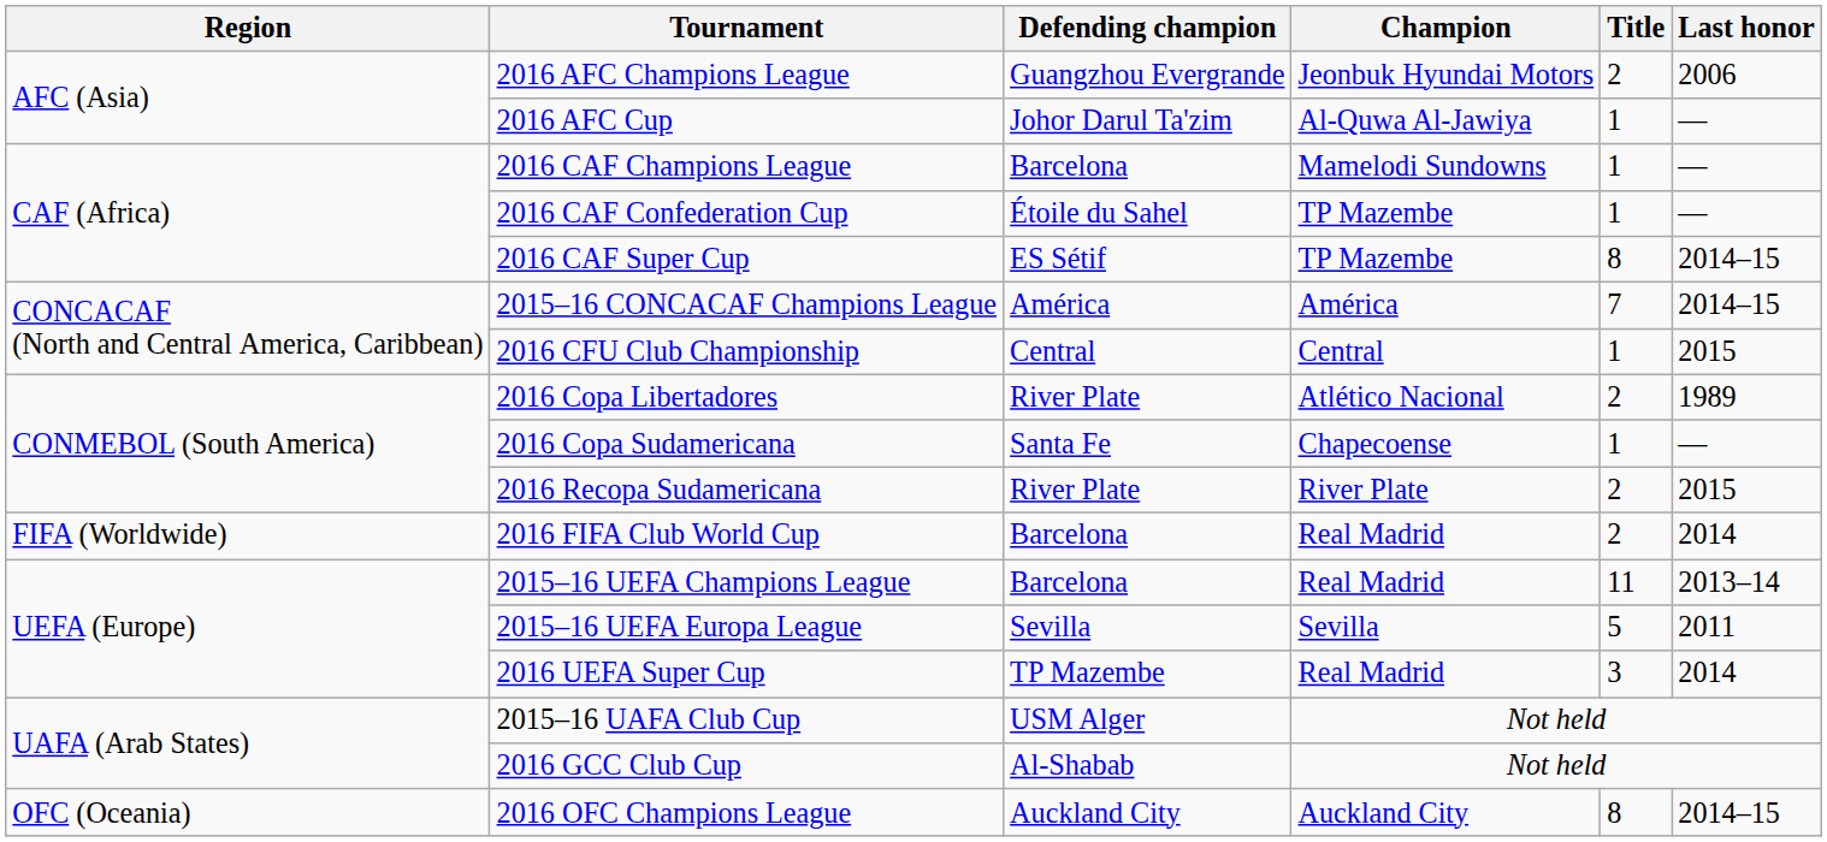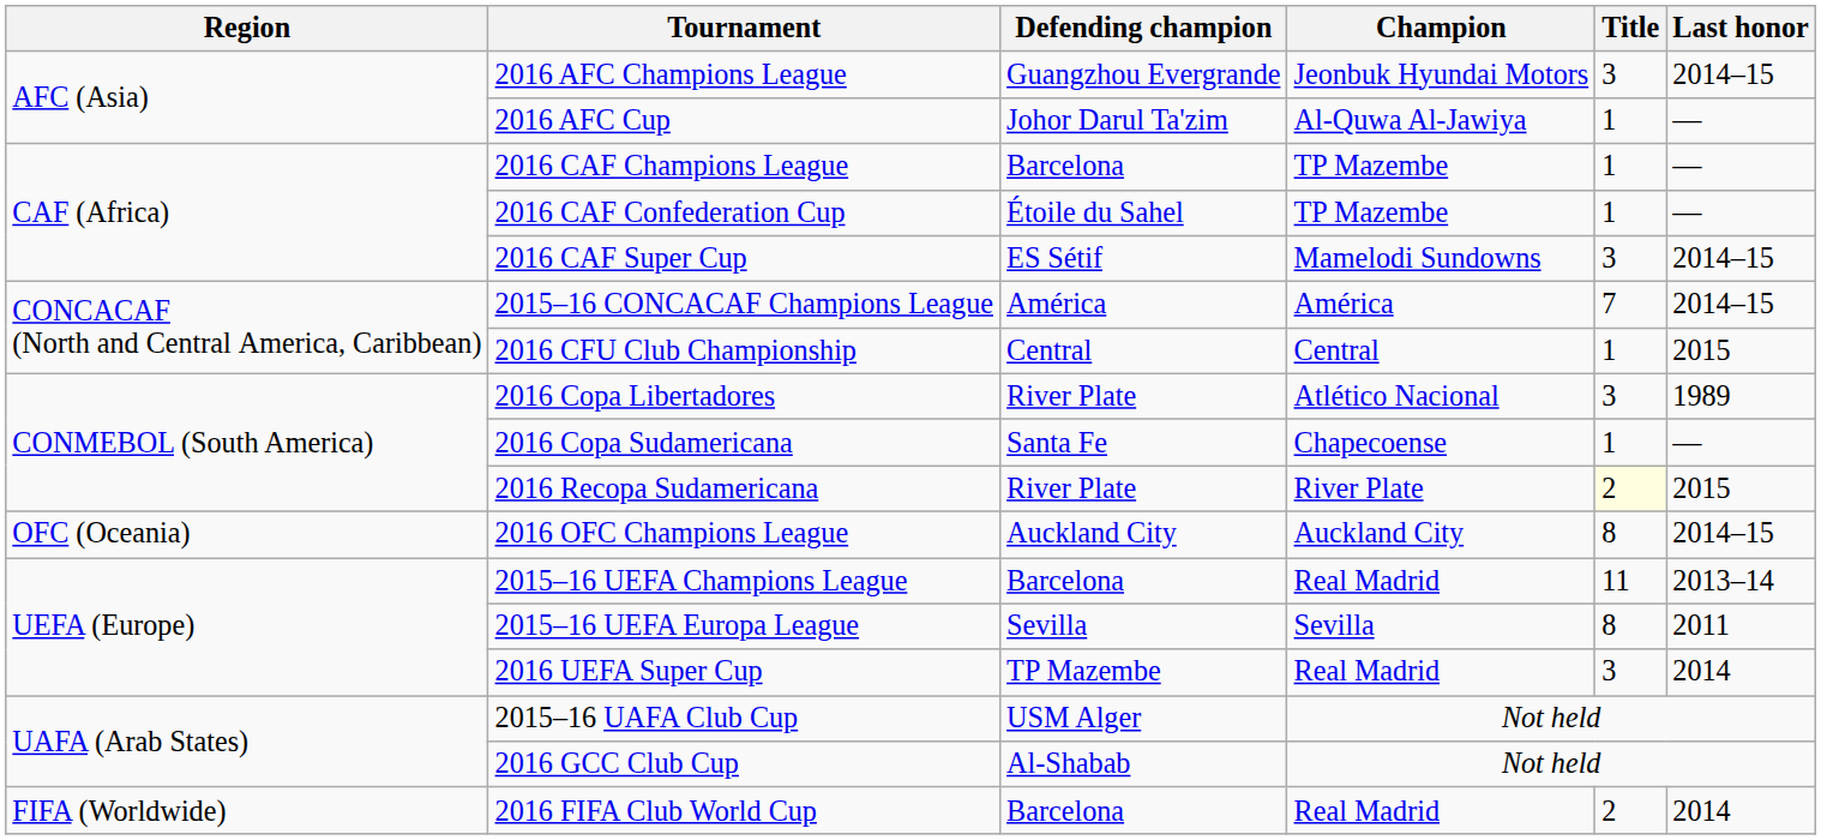 <table class="wikitable">
 <tr>
 <th>Region</th>
 <th>Tournament</th>
 <th>Defending champion</th>
 <th>Champion</th>
 <th>Title</th>
 <th>Last honor</th>
 </tr>
 <tr>
 <td rowspan=2><a href='#'>AFC</a> (Asia)</td>
 <td><a href='#'>2016 AFC Champions League</a></td>
 <td> <a href='#'>Guangzhou Evergrande</a></td>
 <td> <a href='#'>Jeonbuk Hyundai Motors</a></td>
-<td>2</td>
-<td>2006</td>
+<td>3</td>
+<td>2014–15</td>
 </tr>
 <tr>
 <td><a href='#'>2016 AFC Cup</a></td>
 <td> <a href='#'>Johor Darul Ta'zim</a></td>
 <td> <a href='#'>Al-Quwa Al-Jawiya</a></td>
 <td>1</td>
 <td>—</td>
 </tr>
 <tr>
 <td rowspan=3><a href='#'>CAF</a> (Africa)</td>
 <td><a href='#'>2016 CAF Champions League</a></td>
 <td> <a href='#'>Barcelona</a></td>
-<td> <a href='#'>Mamelodi Sundowns</a></td>
+<td> <a href='#'>TP Mazembe</a></td>
 <td>1</td>
 <td>—</td>
 </tr>
 <tr>
 <td><a href='#'>2016 CAF Confederation Cup</a></td>
 <td> <a href='#'>Étoile du Sahel</a></td>
 <td> <a href='#'>TP Mazembe</a></td>
 <td>1</td>
 <td>—</td>
 </tr>
 <tr>
 <td><a href='#'>2016 CAF Super Cup</a></td>
 <td> <a href='#'>ES Sétif</a></td>
-<td> <a href='#'>TP Mazembe</a></td>
-<td>8</td>
+<td> <a href='#'>Mamelodi Sundowns</a></td>
+<td>3</td>
 <td>2014–15</td>
 </tr>
 <tr>
 <td rowspan=2><a href='#'>CONCACAF</a><br>(North and Central America, Caribbean)</td>
 <td><a href='#'>2015–16 CONCACAF Champions League</a></td>
 <td> <a href='#'>América</a></td>
 <td> <a href='#'>América</a></td>
 <td>7</td>
 <td>2014–15</td>
 </tr>
 <tr>
 <td><a href='#'>2016 CFU Club Championship</a></td>
 <td> <a href='#'>Central</a></td>
 <td> <a href='#'>Central</a></td>
 <td>1</td>
 <td>2015</td>
 </tr>
 <tr>
 <td rowspan=3><a href='#'>CONMEBOL</a> (South America)</td>
 <td><a href='#'>2016 Copa Libertadores</a></td>
 <td> <a href='#'>River Plate</a></td>
 <td> <a href='#'>Atlético Nacional</a></td>
-<td>2</td>
+<td>3</td>
 <td>1989</td>
 </tr>
 <tr>
 <td><a href='#'>2016 Copa Sudamericana</a></td>
 <td> <a href='#'>Santa Fe</a></td>
 <td> <a href='#'>Chapecoense</a></td>
 <td>1</td>
 <td>—</td>
 </tr>
 <tr>
 <td><a href='#'>2016 Recopa Sudamericana</a></td>
 <td> <a href='#'>River Plate</a></td>
 <td> <a href='#'>River Plate</a></td>
-<td>2</td>
+<td style="background: lightyellow;">2</td>
 <td>2015</td>
 </tr>
 <tr>
-<td><a href='#'>FIFA</a> (Worldwide)</td>
-<td><a href='#'>2016 FIFA Club World Cup</a></td>
-<td> <a href='#'>Barcelona</a></td>
-<td> <a href='#'>Real Madrid</a></td>
-<td>2</td>
-<td>2014</td>
+<td><a href='#'>OFC</a> (Oceania)</td>
+<td><a href='#'>2016 OFC Champions League</a></td>
+<td> <a href='#'>Auckland City</a></td>
+<td> <a href='#'>Auckland City</a></td>
+<td>8</td>
+<td>2014–15</td>
 </tr>
 <tr>
 <td rowspan=3><a href='#'>UEFA</a> (Europe)</td>
 <td><a href='#'>2015–16 UEFA Champions League</a></td>
 <td> <a href='#'>Barcelona</a></td>
 <td> <a href='#'>Real Madrid</a></td>
 <td>11</td>
 <td>2013–14</td>
 </tr>
 <tr>
 <td><a href='#'>2015–16 UEFA Europa League</a></td>
 <td> <a href='#'>Sevilla</a></td>
 <td> <a href='#'>Sevilla</a></td>
-<td>5</td>
+<td>8</td>
 <td>2011</td>
 </tr>
 <tr>
 <td><a href='#'>2016 UEFA Super Cup</a></td>
 <td> <a href='#'>TP Mazembe</a></td>
 <td> <a href='#'>Real Madrid</a></td>
 <td>3</td>
 <td>2014</td>
 </tr>
 <tr>
 <td rowspan=2><a href='#'>UAFA</a> (Arab States)</td>
 <td>2015–16 <a href='#'>UAFA Club Cup</a></td>
 <td> <a href='#'>USM Alger</a></td>
 <td colspan=3 align=center><em>Not held</em></td>
 </tr>
 <tr>
 <td><a href='#'>2016 GCC Club Cup</a></td>
 <td> <a href='#'>Al-Shabab</a></td>
 <td colspan=3 align=center><em>Not held</em></td>
 </tr>
 <tr>
-<td><a href='#'>OFC</a> (Oceania)</td>
-<td><a href='#'>2016 OFC Champions League</a></td>
-<td> <a href='#'>Auckland City</a></td>
-<td> <a href='#'>Auckland City</a></td>
-<td>8</td>
-<td>2014–15</td>
+<td><a href='#'>FIFA</a> (Worldwide)</td>
+<td><a href='#'>2016 FIFA Club World Cup</a></td>
+<td> <a href='#'>Barcelona</a></td>
+<td> <a href='#'>Real Madrid</a></td>
+<td>2</td>
+<td>2014</td>
 </tr>
 </table>
